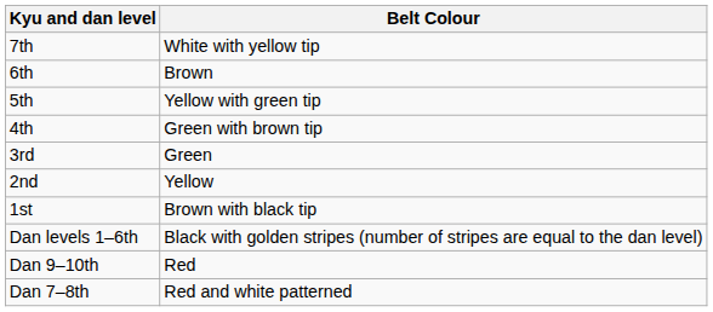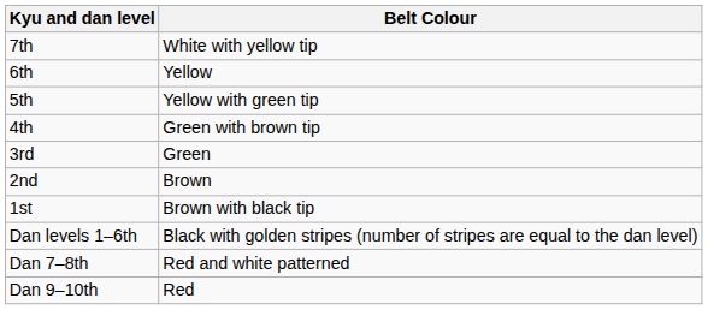 <table class="wikitable">
 <tr>
 <th>Kyu and dan level</th>
 <th>Belt Colour</th>
 </tr>
 <tr>
 <td>7th</td>
 <td>White with yellow tip</td>
 </tr>
 <tr>
 <td>6th</td>
-<td>Brown</td>
+<td>Yellow</td>
 </tr>
 <tr>
 <td>5th</td>
 <td>Yellow with green tip</td>
 </tr>
 <tr>
 <td>4th</td>
 <td>Green with brown tip</td>
 </tr>
 <tr>
 <td>3rd</td>
 <td>Green</td>
 </tr>
 <tr>
 <td>2nd</td>
-<td>Yellow</td>
+<td>Brown</td>
 </tr>
 <tr>
 <td>1st</td>
 <td>Brown with black tip</td>
 </tr>
 <tr>
 <td>Dan levels 1–6th</td>
 <td>Black with golden stripes (number of stripes are equal to the dan level)</td>
 </tr>
 <tr>
+<td>Dan 7–8th</td>
+<td>Red and white patterned</td>
+</tr>
+<tr>
 <td>Dan 9–10th</td>
 <td>Red</td>
 </tr>
-<tr>
-<td>Dan 7–8th</td>
-<td>Red and white patterned</td>
-</tr>
 </table>
